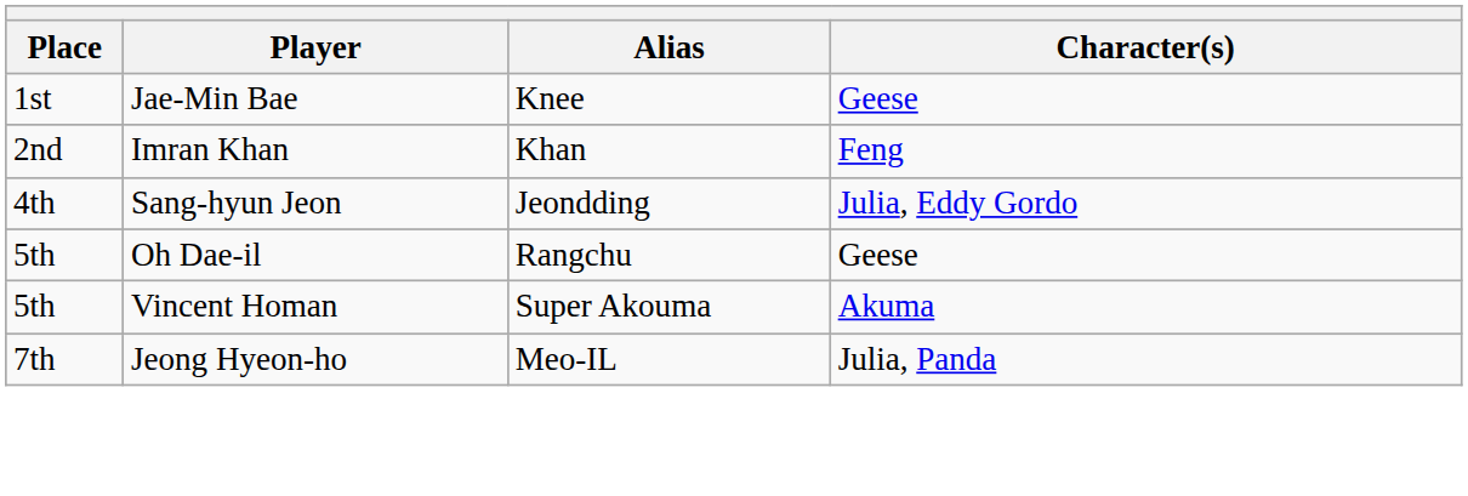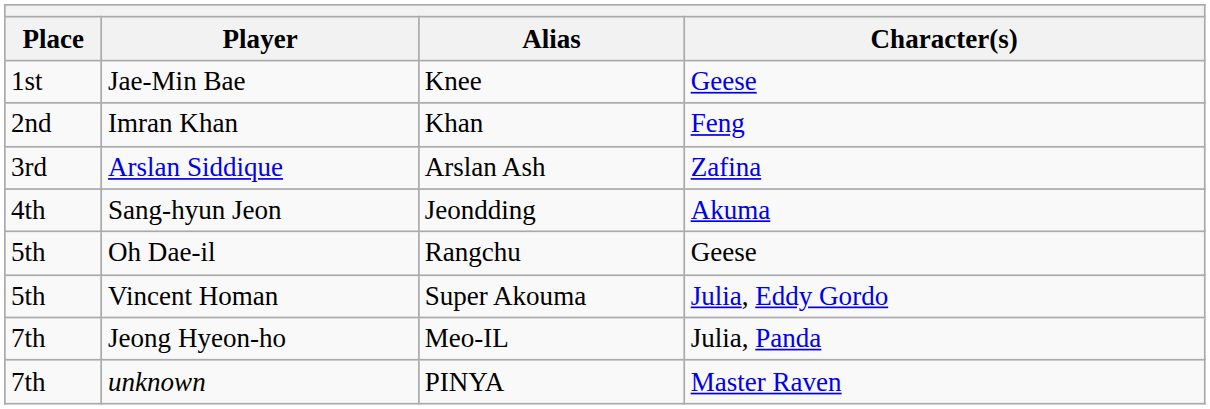 <table class="wikitable">
 <tr>
 <th colspan=4></th>
 </tr>
 <tr>
 <th style="width:50px;">Place</th>
 <th style="width:180px;">Player</th>
 <th style="width:150px;">Alias</th>
 <th style="width:300px;">Character(s)</th>
 </tr>
 <tr>
 <td>1st</td>
 <td> Jae-Min Bae</td>
 <td>Knee</td>
 <td><a href='#'>Geese</a></td>
 </tr>
 <tr>
 <td>2nd</td>
 <td> Imran Khan</td>
 <td>Khan</td>
 <td><a href='#'>Feng</a></td>
 </tr>
 <tr>
+<td>3rd</td>
+<td> <a href='#'>Arslan Siddique</a></td>
+<td>Arslan Ash</td>
+<td><a href='#'>Zafina</a></td>
+</tr>
+<tr>
 <td>4th</td>
 <td> Sang-hyun Jeon</td>
 <td>Jeondding</td>
-<td><a href='#'>Julia</a>, <a href='#'>Eddy Gordo</a></td>
+<td><a href='#'>Akuma</a></td>
 </tr>
 <tr>
 <td>5th</td>
 <td> Oh Dae-il</td>
 <td>Rangchu</td>
 <td>Geese</td>
 </tr>
 <tr>
 <td>5th</td>
 <td> Vincent Homan</td>
 <td>Super Akouma</td>
-<td><a href='#'>Akuma</a></td>
+<td><a href='#'>Julia</a>, <a href='#'>Eddy Gordo</a></td>
 </tr>
 <tr>
 <td>7th</td>
 <td> Jeong Hyeon-ho</td>
 <td>Meo-IL</td>
 <td>Julia, <a href='#'>Panda</a></td>
 </tr>
+<tr>
+<td>7th</td>
+<td> <em>unknown</em></td>
+<td>PINYA</td>
+<td><a href='#'>Master Raven</a></td>
+</tr>
 </table>
